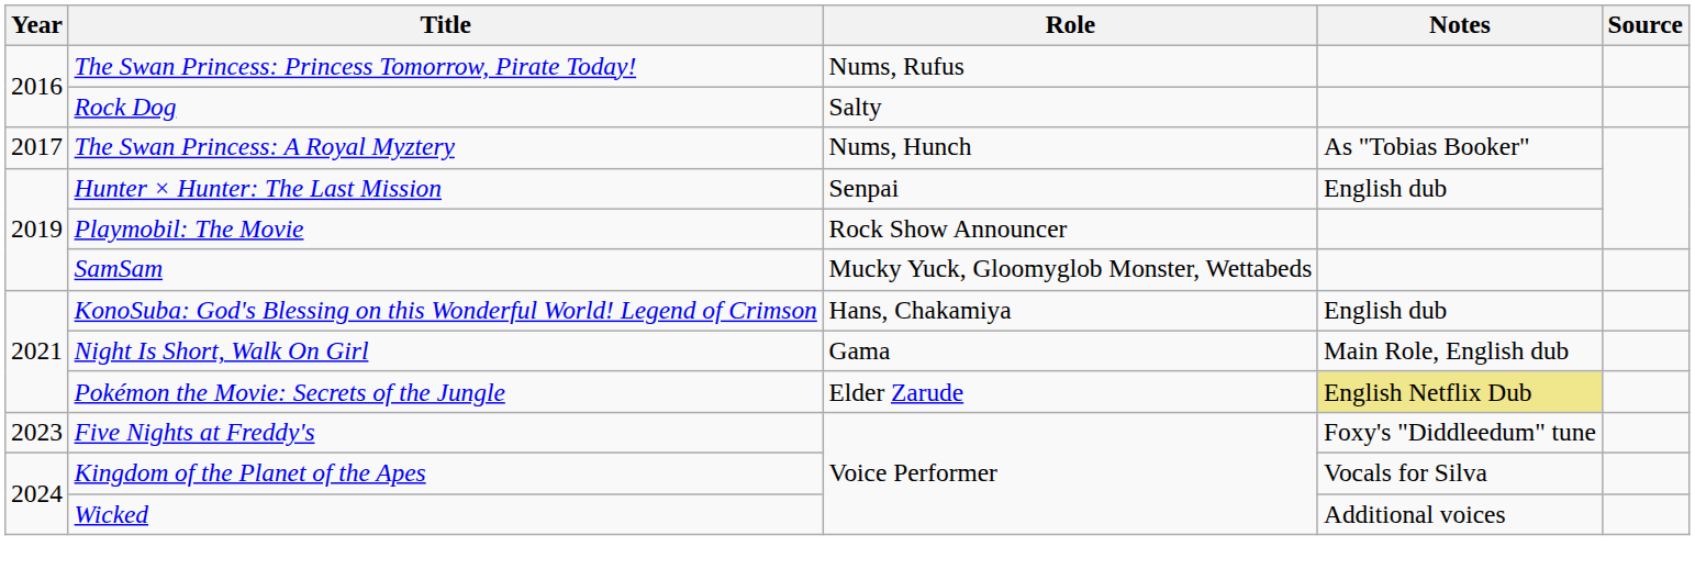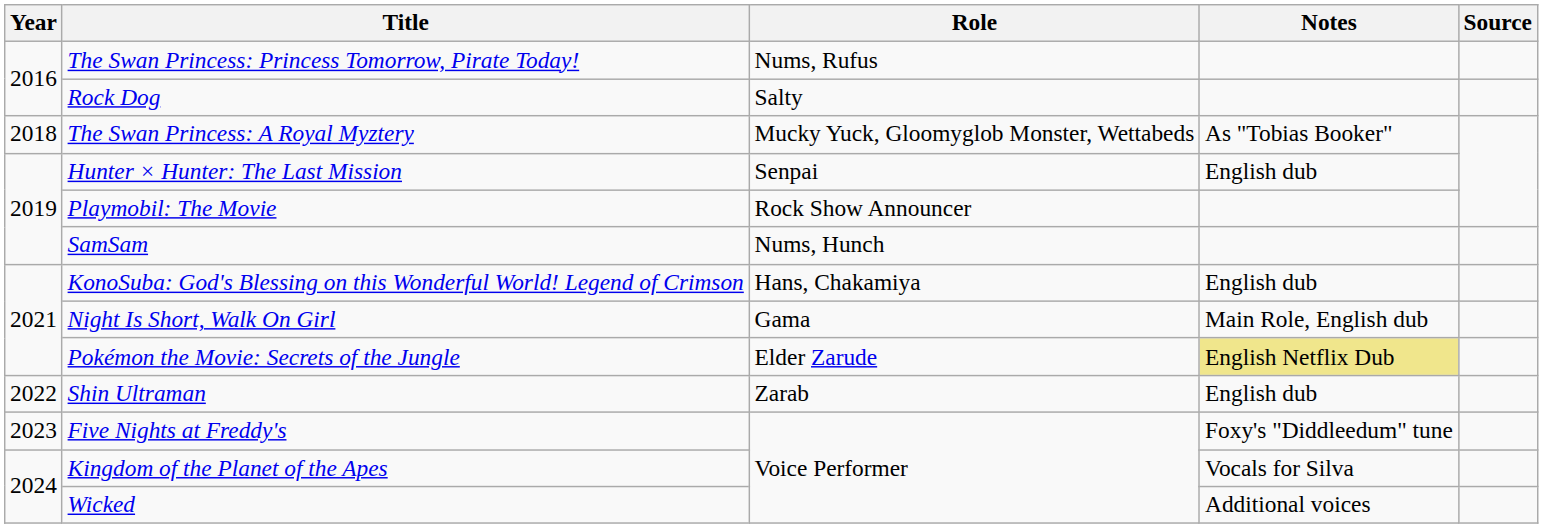 <table class="wikitable sortable plainrowheaders">
 <tr>
 <th>Year</th>
 <th>Title</th>
 <th>Role</th>
 <th class="unsortable">Notes</th>
 <th class="unsortable">Source</th>
 </tr>
 <tr>
 <td rowspan="2">2016</td>
 <td><em><a href='#'>The Swan Princess: Princess Tomorrow, Pirate Today!</a></em></td>
 <td>Nums, Rufus</td>
 <td></td>
 <td></td>
 </tr>
 <tr>
 <td><em><a href='#'>Rock Dog</a></em></td>
 <td>Salty</td>
 <td></td>
 <td></td>
 </tr>
 <tr>
-<td>2017</td>
+<td>2018</td>
 <td><em><a href='#'>The Swan Princess: A Royal Myztery</a></em></td>
-<td>Nums, Hunch</td>
+<td>Mucky Yuck, Gloomyglob Monster, Wettabeds</td>
 <td>As "Tobias Booker"</td>
 <td rowspan="3"></td>
 </tr>
 <tr>
 <td rowspan="3">2019</td>
 <td><em><a href='#'>Hunter × Hunter: The Last Mission</a></em></td>
 <td>Senpai</td>
 <td>English dub</td>
 </tr>
 <tr>
 <td><em><a href='#'>Playmobil: The Movie</a></em></td>
 <td>Rock Show Announcer</td>
 <td></td>
 </tr>
 <tr>
 <td><em><a href='#'>SamSam</a></em></td>
-<td>Mucky Yuck, Gloomyglob Monster, Wettabeds</td>
+<td>Nums, Hunch</td>
 <td></td>
 <td></td>
 </tr>
 <tr>
 <td rowspan="3">2021</td>
 <td><em><a href='#'>KonoSuba: God's Blessing on this Wonderful World! Legend of Crimson</a></em></td>
 <td>Hans, Chakamiya</td>
 <td>English dub</td>
 <td></td>
 </tr>
 <tr>
 <td><em><a href='#'>Night Is Short, Walk On Girl</a></em></td>
 <td>Gama</td>
 <td>Main Role, English dub</td>
 <td></td>
 </tr>
 <tr>
 <td><em><a href='#'>Pokémon the Movie: Secrets of the Jungle</a></em></td>
 <td>Elder <a href='#'>Zarude</a></td>
 <td style="background: khaki;">English Netflix Dub</td>
 <td></td>
 </tr>
 <tr>
+<td>2022</td>
+<td><em><a href='#'>Shin Ultraman</a></em></td>
+<td>Zarab</td>
+<td>English dub</td>
+<td></td>
+</tr>
+<tr>
 <td>2023</td>
 <td><em><a href='#'>Five Nights at Freddy's</a></em></td>
 <td rowspan="3">Voice Performer</td>
 <td>Foxy's "Diddleedum" tune</td>
 <td></td>
 </tr>
 <tr>
 <td rowspan="2">2024</td>
 <td><em><a href='#'>Kingdom of the Planet of the Apes</a></em></td>
 <td>Vocals for Silva</td>
 <td></td>
 </tr>
 <tr>
 <td><em><a href='#'>Wicked</a></em></td>
 <td>Additional voices</td>
 <td></td>
 </tr>
 </table>
